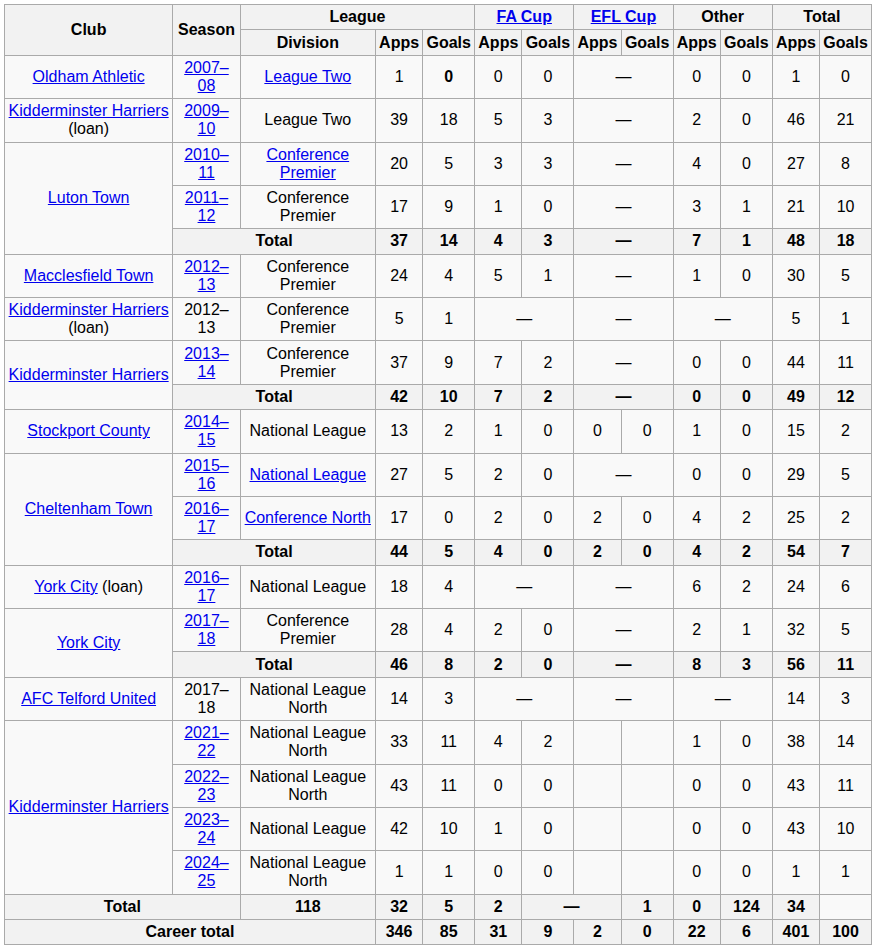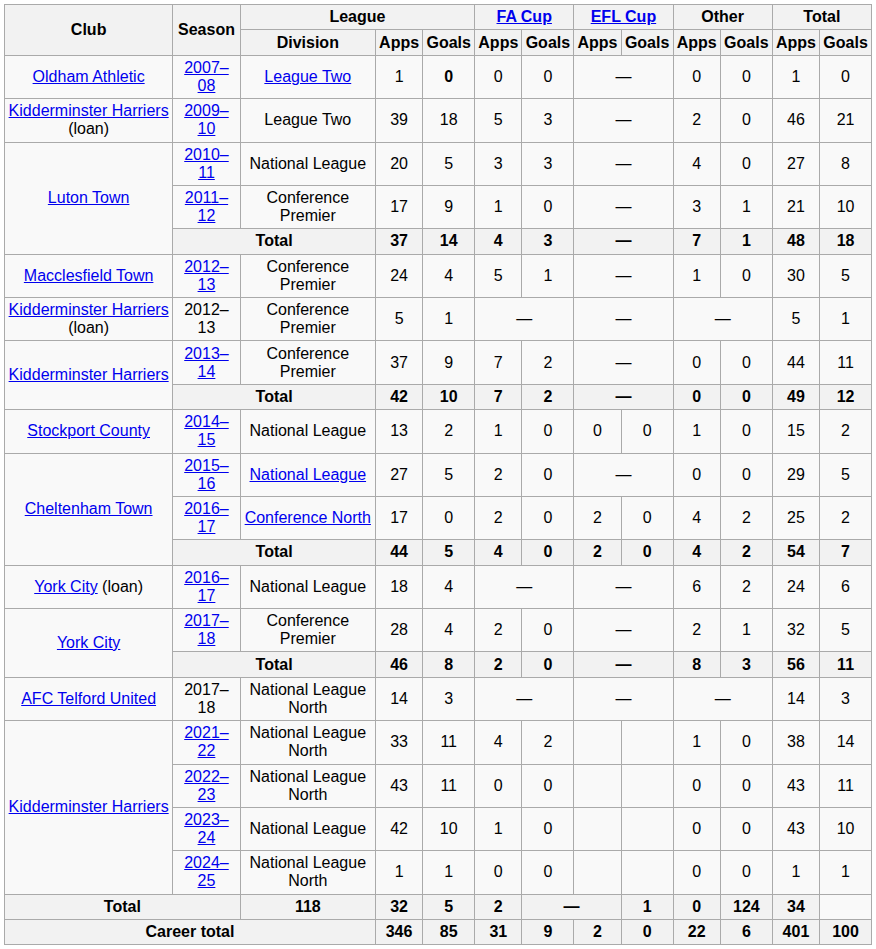 <table class=wikitable style="text-align: center">
 <tr>
 <th rowspan=2>Club</th>
 <th rowspan=2>Season</th>
 <th colspan=3>League</th>
 <th colspan=2><a href='#'>FA Cup</a></th>
 <th colspan=2><a href='#'>EFL Cup</a></th>
 <th colspan=2>Other</th>
 <th colspan=2>Total</th>
 </tr>
 <tr>
 <th>Division</th>
 <th>Apps</th>
 <th>Goals</th>
 <th>Apps</th>
 <th>Goals</th>
 <th>Apps</th>
 <th>Goals</th>
 <th>Apps</th>
 <th>Goals</th>
 <th>Apps</th>
 <th>Goals</th>
 </tr>
 <tr>
 <td><a href='#'>Oldham Athletic</a></td>
 <td><a href='#'>2007–08</a></td>
 <td><a href='#'>League Two</a></td>
 <td>1</td>
 <td><strong>0</strong></td>
 <td>0</td>
 <td>0</td>
 <td colspan=2>—</td>
 <td>0</td>
 <td>0</td>
 <td>1</td>
 <td>0</td>
 </tr>
 <tr>
 <td><a href='#'>Kidderminster Harriers</a> (loan)</td>
 <td><a href='#'>2009–10</a></td>
 <td>League Two</td>
 <td>39</td>
 <td>18</td>
 <td>5</td>
 <td>3</td>
 <td colspan=2>—</td>
 <td>2</td>
 <td>0</td>
 <td>46</td>
 <td>21</td>
 </tr>
 <tr>
 <td rowspan=3><a href='#'>Luton Town</a></td>
 <td><a href='#'>2010–11</a></td>
-<td><a href='#'>Conference Premier</a></td>
+<td>National League</td>
 <td>20</td>
 <td>5</td>
 <td>3</td>
 <td>3</td>
 <td colspan=2>—</td>
 <td>4</td>
 <td>0</td>
 <td>27</td>
 <td>8</td>
 </tr>
 <tr>
 <td><a href='#'>2011–12</a></td>
 <td>Conference Premier</td>
 <td>17</td>
 <td>9</td>
 <td>1</td>
 <td>0</td>
 <td colspan=2>—</td>
 <td>3</td>
 <td>1</td>
 <td>21</td>
 <td>10</td>
 </tr>
 <tr>
 <th colspan=2>Total</th>
 <th>37</th>
 <th>14</th>
 <th>4</th>
 <th>3</th>
 <th colspan=2>—</th>
 <th>7</th>
 <th>1</th>
 <th>48</th>
 <th>18</th>
 </tr>
 <tr>
 <td><a href='#'>Macclesfield Town</a></td>
 <td><a href='#'>2012–13</a></td>
 <td>Conference Premier</td>
 <td>24</td>
 <td>4</td>
 <td>5</td>
 <td>1</td>
 <td colspan=2>—</td>
 <td>1</td>
 <td>0</td>
 <td>30</td>
 <td>5</td>
 </tr>
 <tr>
 <td><a href='#'>Kidderminster Harriers</a> (loan)</td>
 <td>2012–13</td>
 <td>Conference Premier</td>
 <td>5</td>
 <td>1</td>
 <td colspan=2>—</td>
 <td colspan=2>—</td>
 <td colspan=2>—</td>
 <td>5</td>
 <td>1</td>
 </tr>
 <tr>
 <td rowspan=2><a href='#'>Kidderminster Harriers</a></td>
 <td><a href='#'>2013–14</a></td>
 <td>Conference Premier</td>
 <td>37</td>
 <td>9</td>
 <td>7</td>
 <td>2</td>
 <td colspan=2>—</td>
 <td>0</td>
 <td>0</td>
 <td>44</td>
 <td>11</td>
 </tr>
 <tr>
 <th colspan=2>Total</th>
 <th>42</th>
 <th>10</th>
 <th>7</th>
 <th>2</th>
 <th colspan=2>—</th>
 <th>0</th>
 <th>0</th>
 <th>49</th>
 <th>12</th>
 </tr>
 <tr>
 <td><a href='#'>Stockport County</a></td>
 <td><a href='#'>2014–15</a></td>
 <td>National League</td>
 <td>13</td>
 <td>2</td>
 <td>1</td>
 <td>0</td>
 <td>0</td>
 <td>0</td>
 <td>1</td>
 <td>0</td>
 <td>15</td>
 <td>2</td>
 </tr>
 <tr>
 <td rowspan=3><a href='#'>Cheltenham Town</a></td>
 <td><a href='#'>2015–16</a></td>
 <td><a href='#'>National League</a></td>
 <td>27</td>
 <td>5</td>
 <td>2</td>
 <td>0</td>
 <td colspan=2>—</td>
 <td>0</td>
 <td>0</td>
 <td>29</td>
 <td>5</td>
 </tr>
 <tr>
 <td><a href='#'>2016–17</a></td>
 <td><a href='#'>Conference North</a></td>
 <td>17</td>
 <td>0</td>
 <td>2</td>
 <td>0</td>
 <td>2</td>
 <td>0</td>
 <td>4</td>
 <td>2</td>
 <td>25</td>
 <td>2</td>
 </tr>
 <tr>
 <th colspan=2>Total</th>
 <th>44</th>
 <th>5</th>
 <th>4</th>
 <th>0</th>
 <th>2</th>
 <th>0</th>
 <th>4</th>
 <th>2</th>
 <th>54</th>
 <th>7</th>
 </tr>
 <tr>
 <td><a href='#'>York City</a> (loan)</td>
 <td><a href='#'>2016–17</a></td>
 <td>National League</td>
 <td>18</td>
 <td>4</td>
 <td colspan=2>—</td>
 <td colspan=2>—</td>
 <td>6</td>
 <td>2</td>
 <td>24</td>
 <td>6</td>
 </tr>
 <tr>
 <td rowspan=2><a href='#'>York City</a></td>
 <td><a href='#'>2017–18</a></td>
 <td>Conference Premier</td>
 <td>28</td>
 <td>4</td>
 <td>2</td>
 <td>0</td>
 <td colspan=2>—</td>
 <td>2</td>
 <td>1</td>
 <td>32</td>
 <td>5</td>
 </tr>
 <tr>
 <th colspan=2>Total</th>
 <th>46</th>
 <th>8</th>
 <th>2</th>
 <th>0</th>
 <th colspan=2>—</th>
 <th>8</th>
 <th>3</th>
 <th>56</th>
 <th>11</th>
 </tr>
 <tr>
 <td><a href='#'>AFC Telford United</a></td>
 <td>2017–18</td>
 <td>National League North</td>
 <td>14</td>
 <td>3</td>
 <td colspan=2>—</td>
 <td colspan=2>—</td>
 <td colspan=2>—</td>
 <td>14</td>
 <td>3</td>
 </tr>
 <tr>
 <td rowspan=4><a href='#'>Kidderminster Harriers</a></td>
 <td><a href='#'>2021–22</a></td>
 <td>National League North</td>
 <td>33</td>
 <td>11</td>
 <td>4</td>
 <td>2</td>
 <td></td>
 <td></td>
 <td>1</td>
 <td>0</td>
 <td>38</td>
 <td>14</td>
 </tr>
 <tr>
 <td><a href='#'>2022–23</a></td>
 <td>National League North</td>
 <td>43</td>
 <td>11</td>
 <td>0</td>
 <td>0</td>
 <td></td>
 <td></td>
 <td>0</td>
 <td>0</td>
 <td>43</td>
 <td>11</td>
 </tr>
 <tr>
 <td><a href='#'>2023–24</a></td>
 <td>National League</td>
 <td>42</td>
 <td>10</td>
 <td>1</td>
 <td>0</td>
 <td></td>
 <td></td>
 <td>0</td>
 <td>0</td>
 <td>43</td>
 <td>10</td>
 </tr>
 <tr>
 <td><a href='#'>2024–25</a></td>
 <td>National League North</td>
 <td>1</td>
 <td>1</td>
 <td>0</td>
 <td>0</td>
 <td></td>
 <td></td>
 <td>0</td>
 <td>0</td>
 <td>1</td>
 <td>1</td>
 </tr>
 <tr>
 <th colspan=2>Total</th>
 <th>118</th>
 <th>32</th>
 <th>5</th>
 <th>2</th>
 <th colspan=2>—</th>
 <th>1</th>
 <th>0</th>
 <th>124</th>
 <th>34</th>
 </tr>
 <tr>
 <th colspan=3>Career total</th>
 <th>346</th>
 <th>85</th>
 <th>31</th>
 <th>9</th>
 <th>2</th>
 <th>0</th>
 <th>22</th>
 <th>6</th>
 <th>401</th>
 <th>100</th>
 </tr>
 </table>
